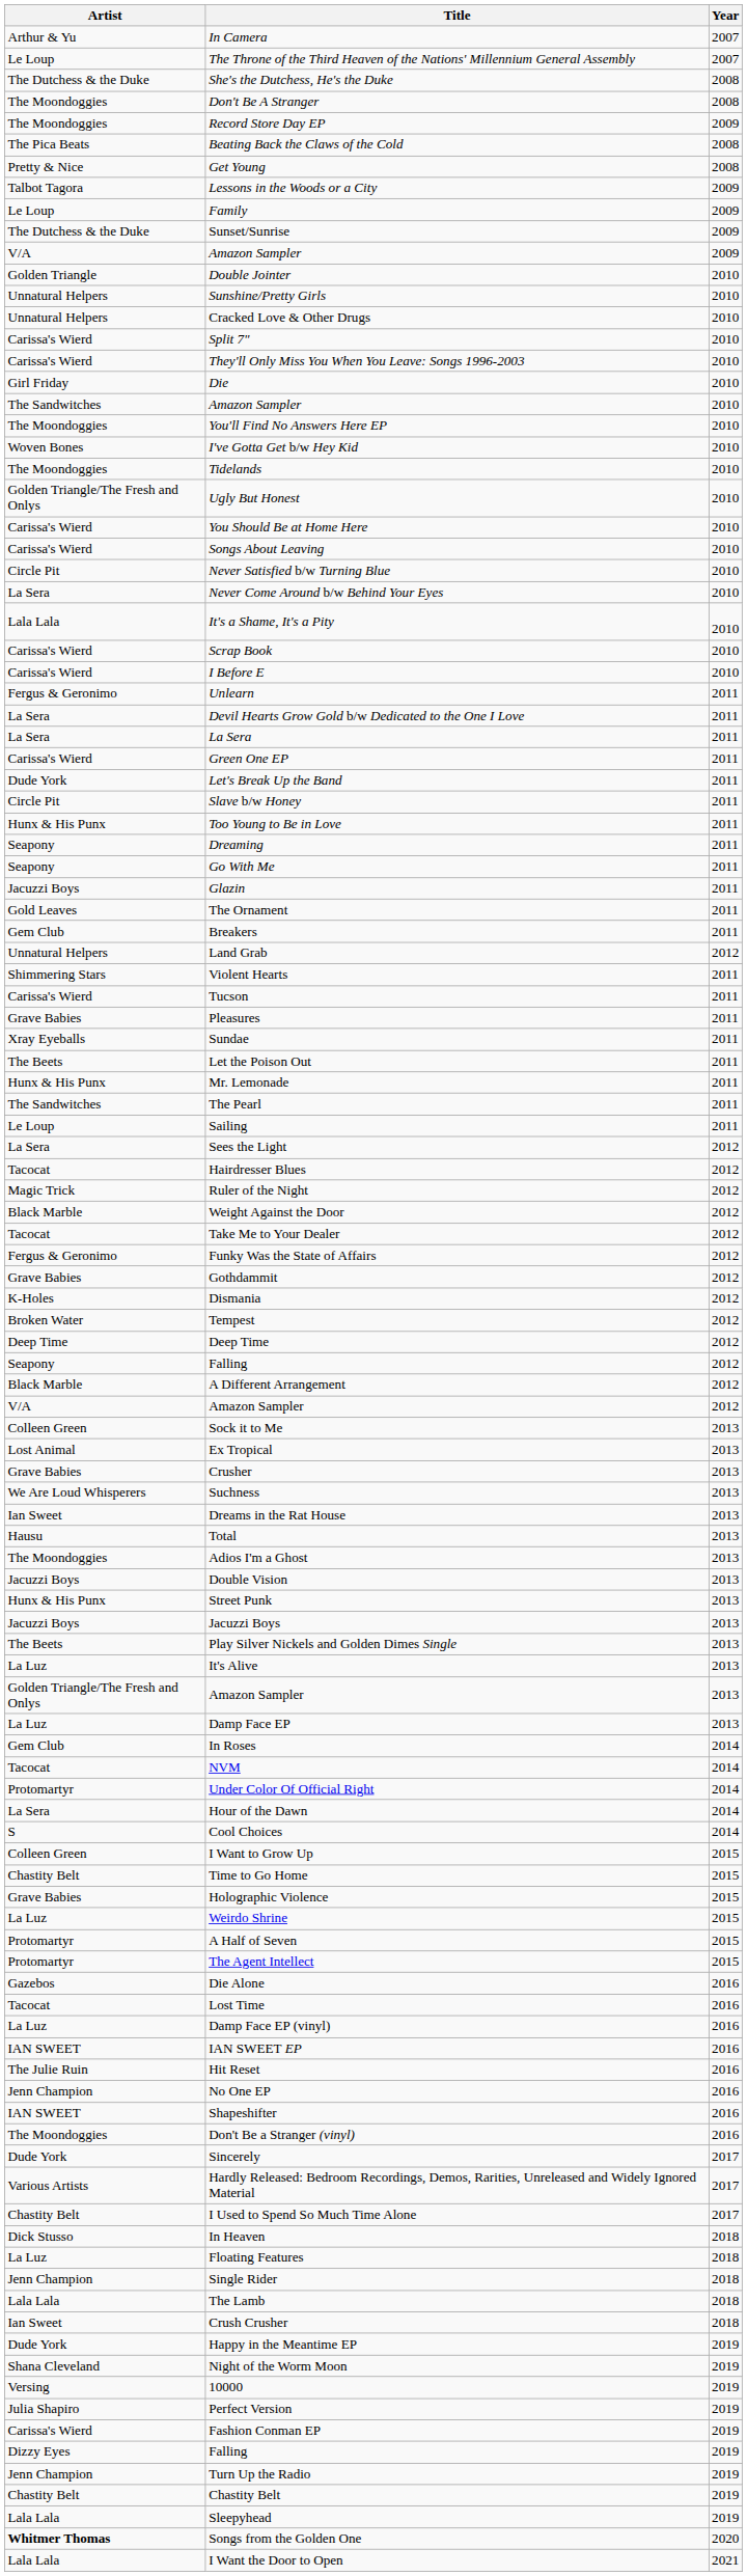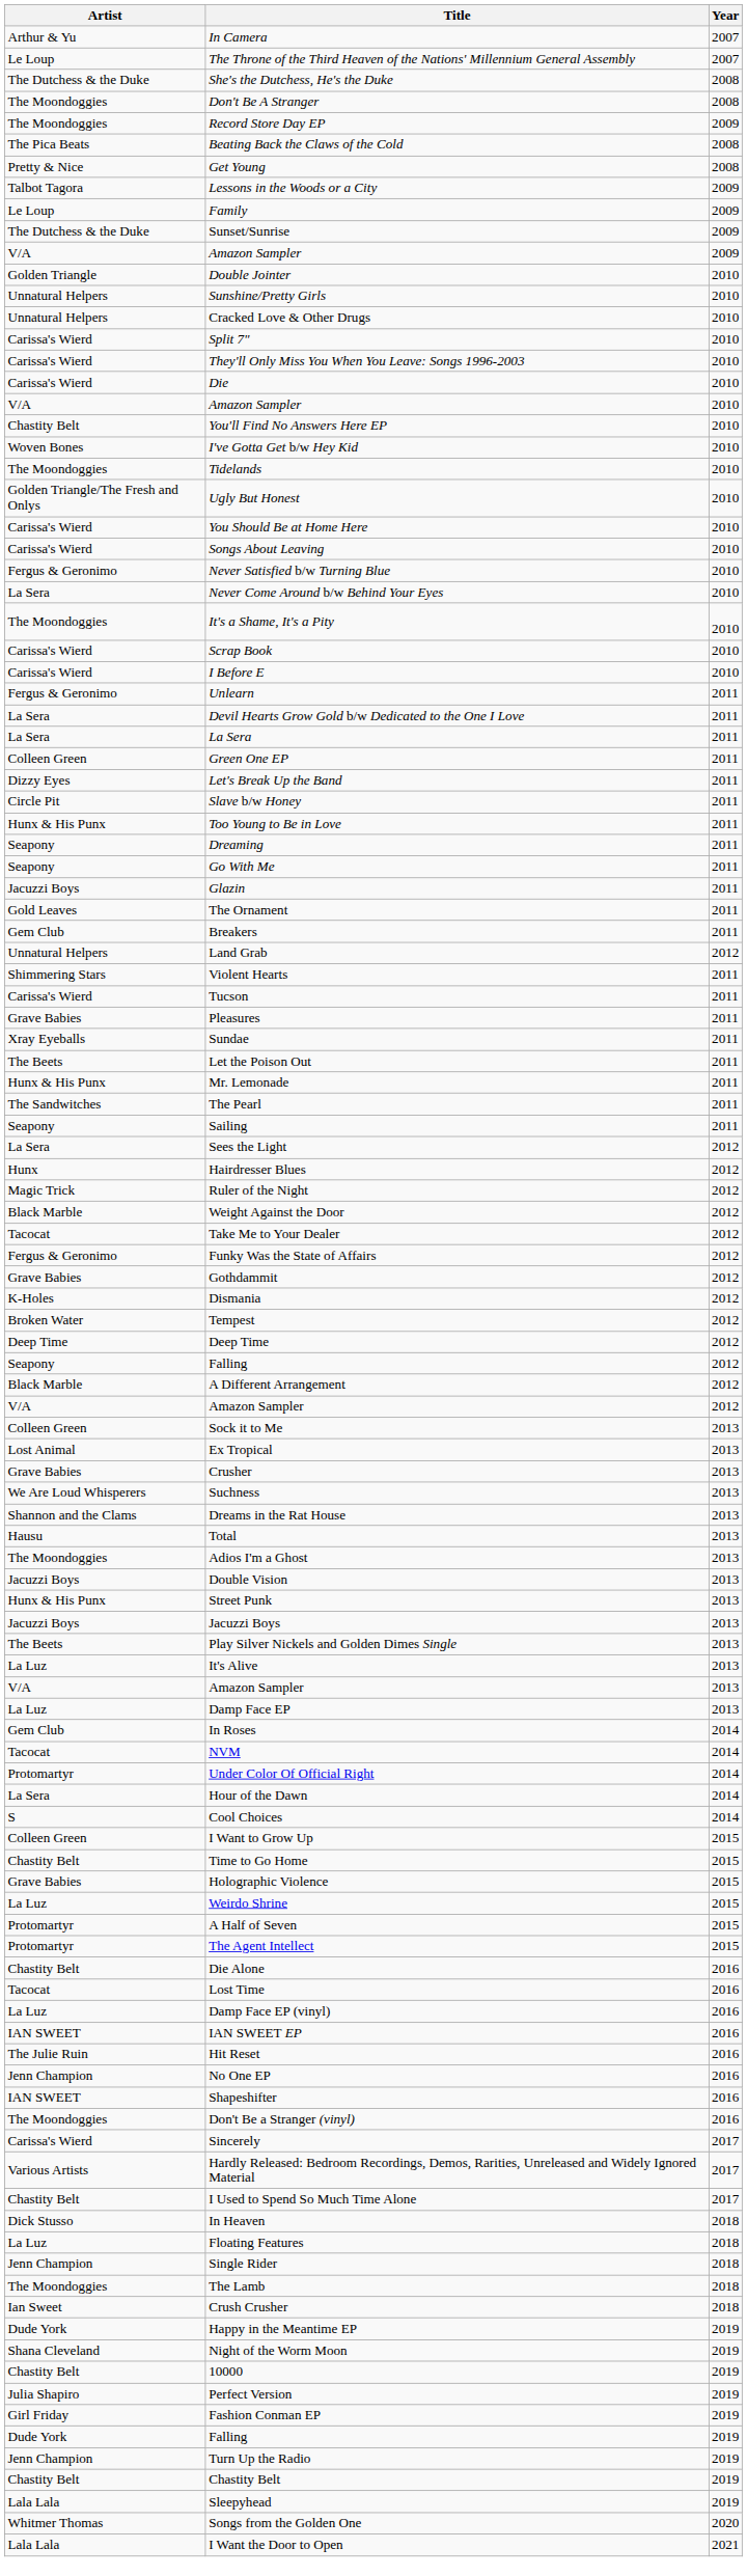 <table class="wikitable">
 <tr>
 <th>Artist</th>
 <th>Title</th>
 <th>Year</th>
 </tr>
 <tr>
 <td>Arthur & Yu</td>
 <td><em>In Camera</em></td>
 <td>2007</td>
 </tr>
 <tr>
 <td>Le Loup</td>
 <td><em>The Throne of the Third Heaven of the Nations' Millennium General Assembly</em></td>
 <td>2007</td>
 </tr>
 <tr>
 <td>The Dutchess & the Duke</td>
 <td><em>She's the Dutchess, He's the Duke</em></td>
 <td>2008</td>
 </tr>
 <tr>
 <td>The Moondoggies</td>
 <td><em>Don't Be A Stranger</em></td>
 <td>2008</td>
 </tr>
 <tr>
 <td>The Moondoggies</td>
 <td><em>Record Store Day EP</em></td>
 <td>2009</td>
 </tr>
 <tr>
 <td>The Pica Beats</td>
 <td><em>Beating Back the Claws of the Cold</em></td>
 <td>2008</td>
 </tr>
 <tr>
 <td>Pretty & Nice</td>
 <td><em>Get Young</em></td>
 <td>2008</td>
 </tr>
 <tr>
 <td>Talbot Tagora</td>
 <td><em>Lessons in the Woods or a City</em></td>
 <td>2009</td>
 </tr>
 <tr>
 <td>Le Loup</td>
 <td><em>Family</em></td>
 <td>2009</td>
 </tr>
 <tr>
 <td>The Dutchess & the Duke</td>
 <td>Sunset/Sunrise</td>
 <td>2009</td>
 </tr>
 <tr>
 <td>V/A</td>
 <td><em>Amazon Sampler</em></td>
 <td>2009</td>
 </tr>
 <tr>
 <td>Golden Triangle</td>
 <td><em>Double Jointer</em></td>
 <td>2010</td>
 </tr>
 <tr>
 <td>Unnatural Helpers</td>
 <td><em>Sunshine/Pretty Girls</em></td>
 <td>2010</td>
 </tr>
 <tr>
 <td>Unnatural Helpers</td>
 <td>Cracked Love & Other Drugs</td>
 <td>2010</td>
 </tr>
 <tr>
 <td>Carissa's Wierd</td>
 <td><em>Split 7"</em></td>
 <td>2010</td>
 </tr>
 <tr>
 <td>Carissa's Wierd</td>
 <td><em>They'll Only Miss You When You Leave: Songs 1996-2003</em></td>
 <td>2010</td>
 </tr>
 <tr>
-<td>Girl Friday</td>
+<td>Carissa's Wierd</td>
 <td><em>Die</em></td>
 <td>2010</td>
 </tr>
 <tr>
-<td>The Sandwitches</td>
+<td>V/A</td>
 <td><em>Amazon Sampler</em></td>
 <td>2010</td>
 </tr>
 <tr>
-<td>The Moondoggies</td>
+<td>Chastity Belt</td>
 <td><em>You'll Find No Answers Here EP</em></td>
 <td>2010</td>
 </tr>
 <tr>
 <td>Woven Bones</td>
 <td><em>I've Gotta Get</em> b/w <em>Hey Kid</em></td>
 <td>2010</td>
 </tr>
 <tr>
 <td>The Moondoggies</td>
 <td><em>Tidelands</em></td>
 <td>2010</td>
 </tr>
 <tr>
 <td>Golden Triangle/The Fresh and Onlys</td>
 <td><em>Ugly But Honest</em></td>
 <td>2010</td>
 </tr>
 <tr>
 <td>Carissa's Wierd</td>
 <td><em>You Should Be at Home Here</em></td>
 <td>2010</td>
 </tr>
 <tr>
 <td>Carissa's Wierd</td>
 <td><em>Songs About Leaving</em></td>
 <td>2010</td>
 </tr>
 <tr>
-<td>Circle Pit</td>
+<td>Fergus & Geronimo</td>
 <td><em>Never Satisfied</em> b/w <em>Turning Blue</em></td>
 <td>2010</td>
 </tr>
 <tr>
 <td>La Sera</td>
 <td><em>Never Come Around</em> b/w <em>Behind Your Eyes</em></td>
 <td>2010</td>
 </tr>
 <tr>
-<td>Lala Lala</td>
+<td>The Moondoggies</td>
 <td><em>It's a Shame, It's a Pity</em></td>
 <td><br>2010</td>
 </tr>
 <tr>
 <td>Carissa's Wierd</td>
 <td><em>Scrap Book</em></td>
 <td>2010</td>
 </tr>
 <tr>
 <td>Carissa's Wierd</td>
 <td><em>I Before E</em></td>
 <td>2010</td>
 </tr>
 <tr>
 <td>Fergus & Geronimo</td>
 <td><em>Unlearn</em></td>
 <td>2011</td>
 </tr>
 <tr>
 <td>La Sera</td>
 <td><em>Devil Hearts Grow Gold</em> b/w <em>Dedicated to the One I Love</em></td>
 <td>2011</td>
 </tr>
 <tr>
 <td>La Sera</td>
 <td><em>La Sera</em></td>
 <td>2011</td>
 </tr>
 <tr>
-<td>Carissa's Wierd</td>
+<td>Colleen Green</td>
 <td><em>Green One EP</em></td>
 <td>2011</td>
 </tr>
 <tr>
-<td>Dude York</td>
+<td>Dizzy Eyes</td>
 <td><em>Let's Break Up the Band</em></td>
 <td>2011</td>
 </tr>
 <tr>
 <td>Circle Pit</td>
 <td><em>Slave</em> b/w <em>Honey</em></td>
 <td>2011</td>
 </tr>
 <tr>
 <td>Hunx & His Punx</td>
 <td><em>Too Young to Be in Love</em></td>
 <td>2011</td>
 </tr>
 <tr>
 <td>Seapony</td>
 <td><em>Dreaming</em></td>
 <td>2011</td>
 </tr>
 <tr>
 <td>Seapony</td>
 <td><em>Go With Me</em></td>
 <td>2011</td>
 </tr>
 <tr>
 <td>Jacuzzi Boys</td>
 <td><em>Glazin<strong></td>
 <td>2011</td>
 </tr>
 <tr>
 <td>Gold Leaves</td>
 <td></em>The Ornament<em></td>
 <td>2011</td>
 </tr>
 <tr>
 <td>Gem Club</td>
 <td></em>Breakers<em></td>
 <td>2011</td>
 </tr>
 <tr>
 <td>Unnatural Helpers</td>
 <td></em>Land Grab<em></td>
 <td>2012</td>
 </tr>
 <tr>
 <td>Shimmering Stars</td>
 <td></em>Violent Hearts<em></td>
 <td>2011</td>
 </tr>
 <tr>
 <td>Carissa's Wierd</td>
 <td></em>Tucson<em></td>
 <td>2011</td>
 </tr>
 <tr>
 <td>Grave Babies</td>
 <td></em>Pleasures<em></td>
 <td>2011</td>
 </tr>
 <tr>
 <td>Xray Eyeballs</td>
 <td></em>Sundae<em></td>
 <td>2011</td>
 </tr>
 <tr>
 <td>The Beets</td>
 <td></em>Let the Poison Out<em></td>
 <td>2011</td>
 </tr>
 <tr>
 <td>Hunx & His Punx</td>
 <td></em>Mr. Lemonade<em></td>
 <td>2011</td>
 </tr>
 <tr>
 <td>The Sandwitches</td>
 <td></em>The Pearl<em></td>
 <td>2011</td>
 </tr>
 <tr>
-<td>Le Loup</td>
+<td>Seapony</td>
 <td></em>Sailing<em></td>
 <td>2011</td>
 </tr>
 <tr>
 <td>La Sera</td>
 <td></em>Sees the Light<em></td>
 <td>2012</td>
 </tr>
 <tr>
-<td>Tacocat</td>
+<td>Hunx</td>
 <td></em>Hairdresser Blues<em></td>
 <td>2012</td>
 </tr>
 <tr>
 <td>Magic Trick</td>
 <td></em>Ruler of the Night<em></td>
 <td>2012</td>
 </tr>
 <tr>
 <td>Black Marble</td>
 <td></em>Weight Against the Door<em></td>
 <td>2012</td>
 </tr>
 <tr>
 <td>Tacocat</td>
 <td></em>Take Me to Your Dealer<em></td>
 <td>2012</td>
 </tr>
 <tr>
 <td>Fergus & Geronimo</td>
 <td></em>Funky Was the State of Affairs<em></td>
 <td>2012</td>
 </tr>
 <tr>
 <td>Grave Babies</td>
 <td></em>Gothdammit<em></td>
 <td>2012</td>
 </tr>
 <tr>
 <td>K-Holes</td>
 <td></em>Dismania<em></td>
 <td>2012</td>
 </tr>
 <tr>
 <td>Broken Water</td>
 <td></em>Tempest<em></td>
 <td>2012</td>
 </tr>
 <tr>
 <td>Deep Time</td>
 <td></em>Deep Time<em></td>
 <td>2012</td>
 </tr>
 <tr>
 <td>Seapony</td>
 <td></em>Falling<em></td>
 <td>2012</td>
 </tr>
 <tr>
 <td>Black Marble</td>
 <td></em>A Different Arrangement<em></td>
 <td>2012</td>
 </tr>
 <tr>
 <td>V/A</td>
 <td></em>Amazon Sampler<em></td>
 <td>2012</td>
 </tr>
 <tr>
 <td>Colleen Green</td>
 <td></em>Sock it to Me<em></td>
 <td>2013</td>
 </tr>
 <tr>
 <td>Lost Animal</td>
 <td></em>Ex Tropical<em></td>
 <td>2013</td>
 </tr>
 <tr>
 <td>Grave Babies</td>
 <td></em>Crusher<em></td>
 <td>2013</td>
 </tr>
 <tr>
 <td>We Are Loud Whisperers</td>
 <td></em>Suchness<em></td>
 <td>2013</td>
 </tr>
 <tr>
-<td>Ian Sweet</td>
+<td>Shannon and the Clams</td>
 <td></em>Dreams in the Rat House<em></td>
 <td>2013</td>
 </tr>
 <tr>
 <td>Hausu</td>
 <td></em>Total<em></td>
 <td>2013</td>
 </tr>
 <tr>
 <td>The Moondoggies</td>
 <td></em>Adios I'm a Ghost<em></td>
 <td>2013</td>
 </tr>
 <tr>
 <td>Jacuzzi Boys</td>
 <td></em>Double Vision<em></td>
 <td>2013</td>
 </tr>
 <tr>
 <td>Hunx & His Punx</td>
 <td></em>Street Punk<em></td>
 <td>2013</td>
 </tr>
 <tr>
 <td>Jacuzzi Boys</td>
 <td></em>Jacuzzi Boys<em></td>
 <td>2013</td>
 </tr>
 <tr>
 <td>The Beets</td>
 <td></em>Play Silver Nickels and Golden Dimes<em> Single</td>
 <td>2013</td>
 </tr>
 <tr>
 <td>La Luz</td>
 <td></em>It's Alive<em></td>
 <td>2013</td>
 </tr>
 <tr>
-<td>Golden Triangle/The Fresh and Onlys</td>
+<td>V/A</td>
 <td></em>Amazon Sampler<em></td>
 <td>2013</td>
 </tr>
 <tr>
 <td>La Luz</td>
 <td></em>Damp Face EP<em></td>
 <td>2013</td>
 </tr>
 <tr>
 <td>Gem Club</td>
 <td></em>In Roses<em></td>
 <td>2014</td>
 </tr>
 <tr>
 <td>Tacocat</td>
 <td></em><a href='#'>NVM</a><em></td>
 <td>2014</td>
 </tr>
 <tr>
 <td>Protomartyr</td>
 <td></em><a href='#'>Under Color Of Official Right</a><em></td>
 <td>2014</td>
 </tr>
 <tr>
 <td>La Sera</td>
 <td>Hour of the Dawn</td>
 <td>2014</td>
 </tr>
 <tr>
 <td>S</td>
 <td></em>Cool Choices<em></td>
 <td>2014</td>
 </tr>
 <tr>
 <td>Colleen Green</td>
 <td></em>I Want to Grow Up<em></td>
 <td>2015</td>
 </tr>
 <tr>
 <td>Chastity Belt</td>
 <td></em>Time to Go Home<em></td>
 <td>2015</td>
 </tr>
 <tr>
 <td>Grave Babies</td>
 <td></em>Holographic Violence<em></td>
 <td>2015</td>
 </tr>
 <tr>
 <td>La Luz</td>
 <td></em><a href='#'>Weirdo Shrine</a><em></td>
 <td>2015</td>
 </tr>
 <tr>
 <td>Protomartyr</td>
 <td></em>A Half of Seven<em></td>
 <td>2015</td>
 </tr>
 <tr>
 <td>Protomartyr</td>
 <td></em><a href='#'>The Agent Intellect</a><em></td>
 <td>2015</td>
 </tr>
 <tr>
-<td>Gazebos</td>
+<td>Chastity Belt</td>
 <td></em>Die Alone<em></td>
 <td>2016</td>
 </tr>
 <tr>
 <td>Tacocat</td>
 <td></em>Lost Time<em></td>
 <td>2016</td>
 </tr>
 <tr>
 <td>La Luz</td>
 <td>Damp Face EP (vinyl)</td>
 <td>2016</td>
 </tr>
 <tr>
 <td>IAN SWEET</td>
 <td></em>IAN SWEET<em> EP</td>
 <td>2016</td>
 </tr>
 <tr>
 <td>The Julie Ruin</td>
 <td></em>Hit Reset<em></td>
 <td>2016</td>
 </tr>
 <tr>
 <td>Jenn Champion</td>
 <td>No One EP</td>
 <td>2016</td>
 </tr>
 <tr>
 <td>IAN SWEET</td>
 <td></em>Shapeshifter<em></td>
 <td>2016</td>
 </tr>
 <tr>
 <td>The Moondoggies</td>
 <td></em>Don't Be a Stranger<em> (vinyl)</td>
 <td>2016</td>
 </tr>
 <tr>
-<td>Dude York</td>
+<td>Carissa's Wierd</td>
 <td></em>Sincerely<em></td>
 <td>2017</td>
 </tr>
 <tr>
 <td>Various Artists</td>
 <td></em>Hardly Released: Bedroom Recordings, Demos, Rarities, Unreleased and Widely Ignored Material<em></td>
 <td>2017</td>
 </tr>
 <tr>
 <td>Chastity Belt</td>
 <td></em>I Used to Spend So Much Time Alone<em></td>
 <td>2017</td>
 </tr>
 <tr>
 <td>Dick Stusso</td>
 <td></em>In Heaven<em></td>
 <td>2018</td>
 </tr>
 <tr>
 <td>La Luz</td>
 <td></em>Floating Features<em></td>
 <td>2018</td>
 </tr>
 <tr>
 <td>Jenn Champion</td>
 <td></em>Single Rider<em></td>
 <td>2018</td>
 </tr>
 <tr>
-<td>Lala Lala</td>
+<td>The Moondoggies</td>
 <td></em>The Lamb<em></td>
 <td>2018</td>
 </tr>
 <tr>
 <td>Ian Sweet</td>
 <td></em>Crush Crusher<em></td>
 <td>2018</td>
 </tr>
 <tr>
 <td>Dude York</td>
 <td></em>Happy in the Meantime EP<em></td>
 <td>2019</td>
 </tr>
 <tr>
 <td>Shana Cleveland</td>
 <td></em>Night of the Worm Moon<em></td>
 <td>2019</td>
 </tr>
 <tr>
-<td>Versing</td>
+<td>Chastity Belt</td>
 <td></em>10000<em></td>
 <td>2019</td>
 </tr>
 <tr>
 <td>Julia Shapiro</td>
 <td></em>Perfect Version<em></td>
 <td>2019</td>
 </tr>
 <tr>
-<td>Carissa's Wierd</td>
+<td>Girl Friday</td>
 <td></em>Fashion Conman EP<em></td>
 <td>2019</td>
 </tr>
 <tr>
-<td>Dizzy Eyes</td>
+<td>Dude York</td>
 <td></em>Falling<em></td>
 <td>2019</td>
 </tr>
 <tr>
 <td>Jenn Champion</td>
 <td></em>Turn Up the Radio<em></td>
 <td>2019</td>
 </tr>
 <tr>
 <td>Chastity Belt</td>
 <td></em>Chastity Belt<em></td>
 <td>2019</td>
 </tr>
 <tr>
 <td>Lala Lala</td>
 <td></em>Sleepyhead<em></td>
 <td>2019</td>
 </tr>
 <tr>
-<td><strong>Whitmer Thomas</strong></td>
+<td>Whitmer Thomas</td>
 <td></em>Songs from the Golden One<em></td>
 <td>2020</td>
 </tr>
 <tr>
 <td>Lala Lala</td>
 <td></em>I Want the Door to Open<em></td>
 <td>2021</td>
 </tr>
 </table>
